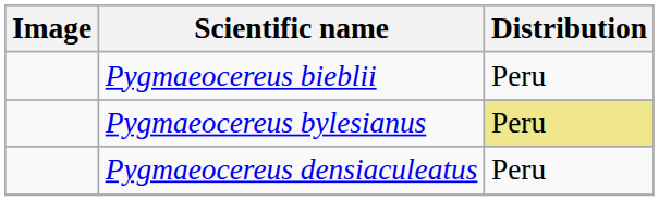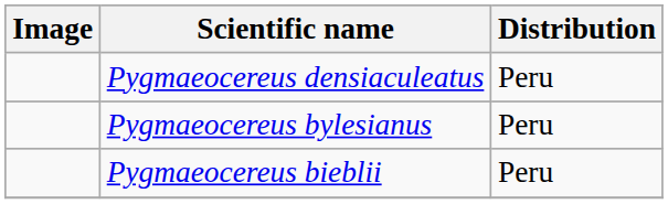 <table class="wikitable">
 <tr>
 <th>Image</th>
 <th>Scientific name</th>
 <th>Distribution</th>
 </tr>
 <tr>
 <td></td>
-<td><em><a href='#'>Pygmaeocereus bieblii</a></em> </td>
+<td><em><a href='#'>Pygmaeocereus densiaculeatus</a></em> </td>
 <td>Peru</td>
 </tr>
 <tr>
 <td></td>
 <td><em><a href='#'>Pygmaeocereus bylesianus</a></em> </td>
-<td style="background: khaki;">Peru</td>
+<td>Peru</td>
 </tr>
 <tr>
 <td></td>
-<td><em><a href='#'>Pygmaeocereus densiaculeatus</a></em> </td>
+<td><em><a href='#'>Pygmaeocereus bieblii</a></em> </td>
 <td>Peru</td>
 </tr>
 <tr>
 </tr>
 </table>
